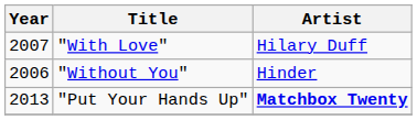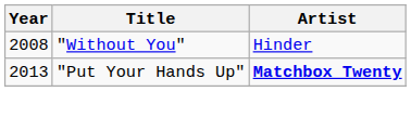 <table class="wikitable sortable">
 <tr>
 <th>Year</th>
 <th>Title</th>
 <th>Artist</th>
 </tr>
 <tr>
-<td>2007</td>
-<td>"<a href='#'>With Love</a>"</td>
-<td><a href='#'>Hilary Duff</a></td>
-</tr>
-<tr>
-<td>2006</td>
+<td>2008</td>
 <td>"<a href='#'>Without You</a>"</td>
 <td><a href='#'>Hinder</a></td>
 </tr>
 <tr>
 <td>2013</td>
 <td>"Put Your Hands Up"</td>
 <td><strong><a href='#'>Matchbox Twenty</a></strong></td>
 </tr>
 <tr>
 </tr>
 </table>
